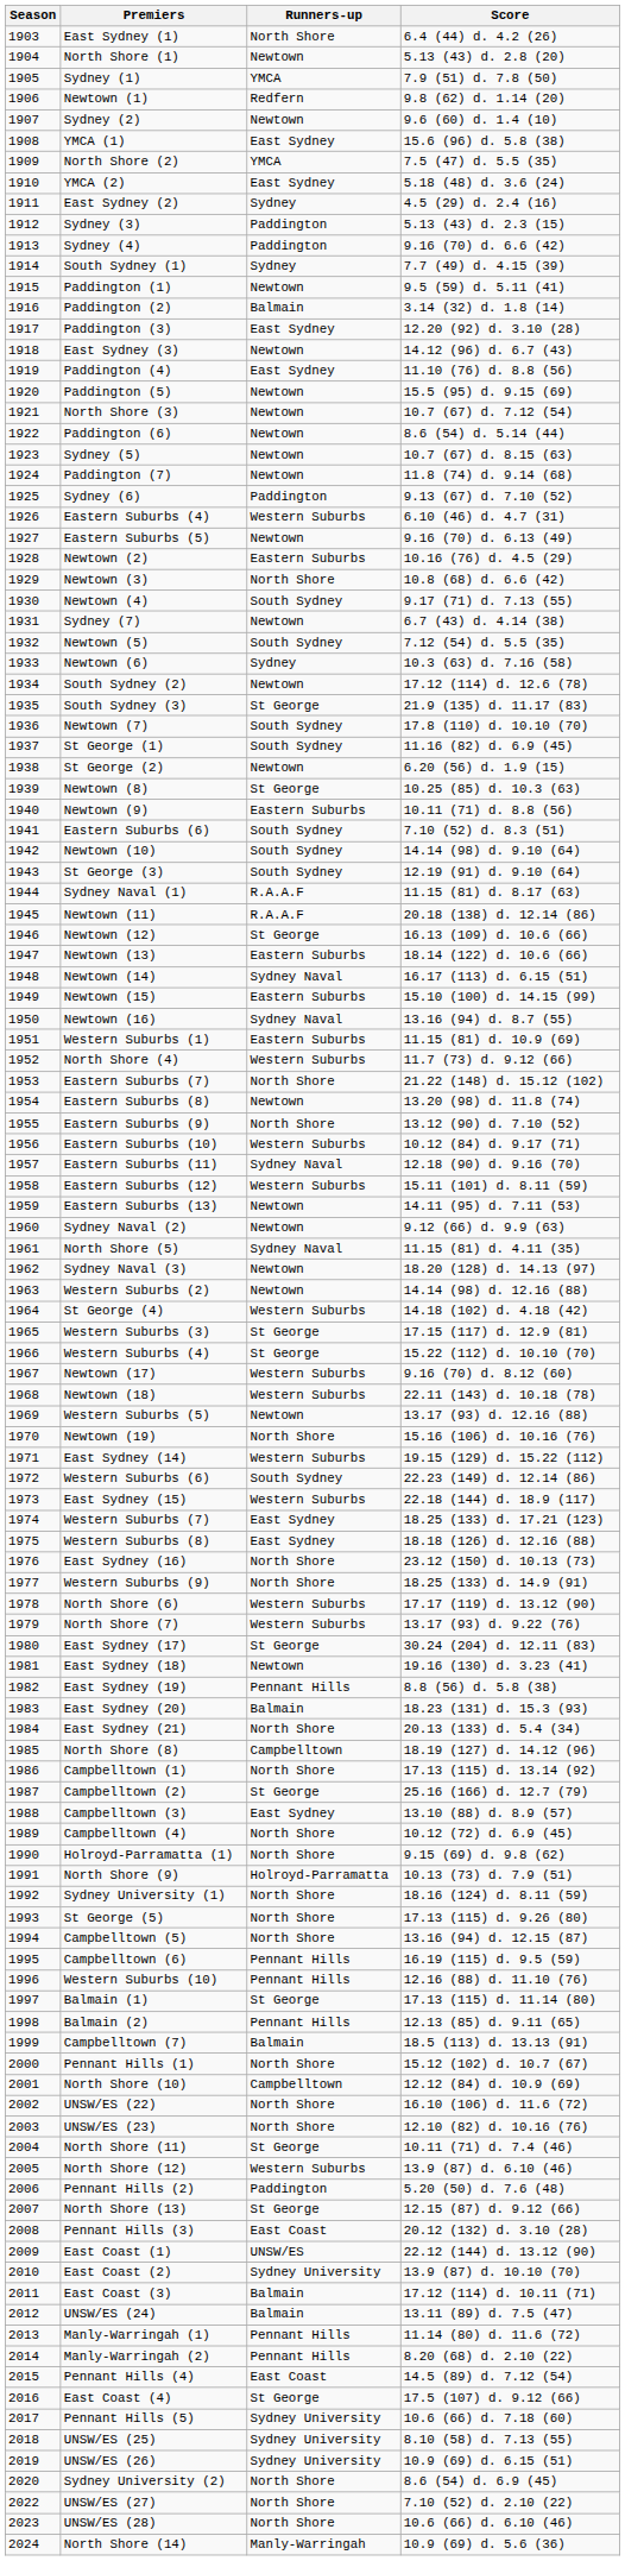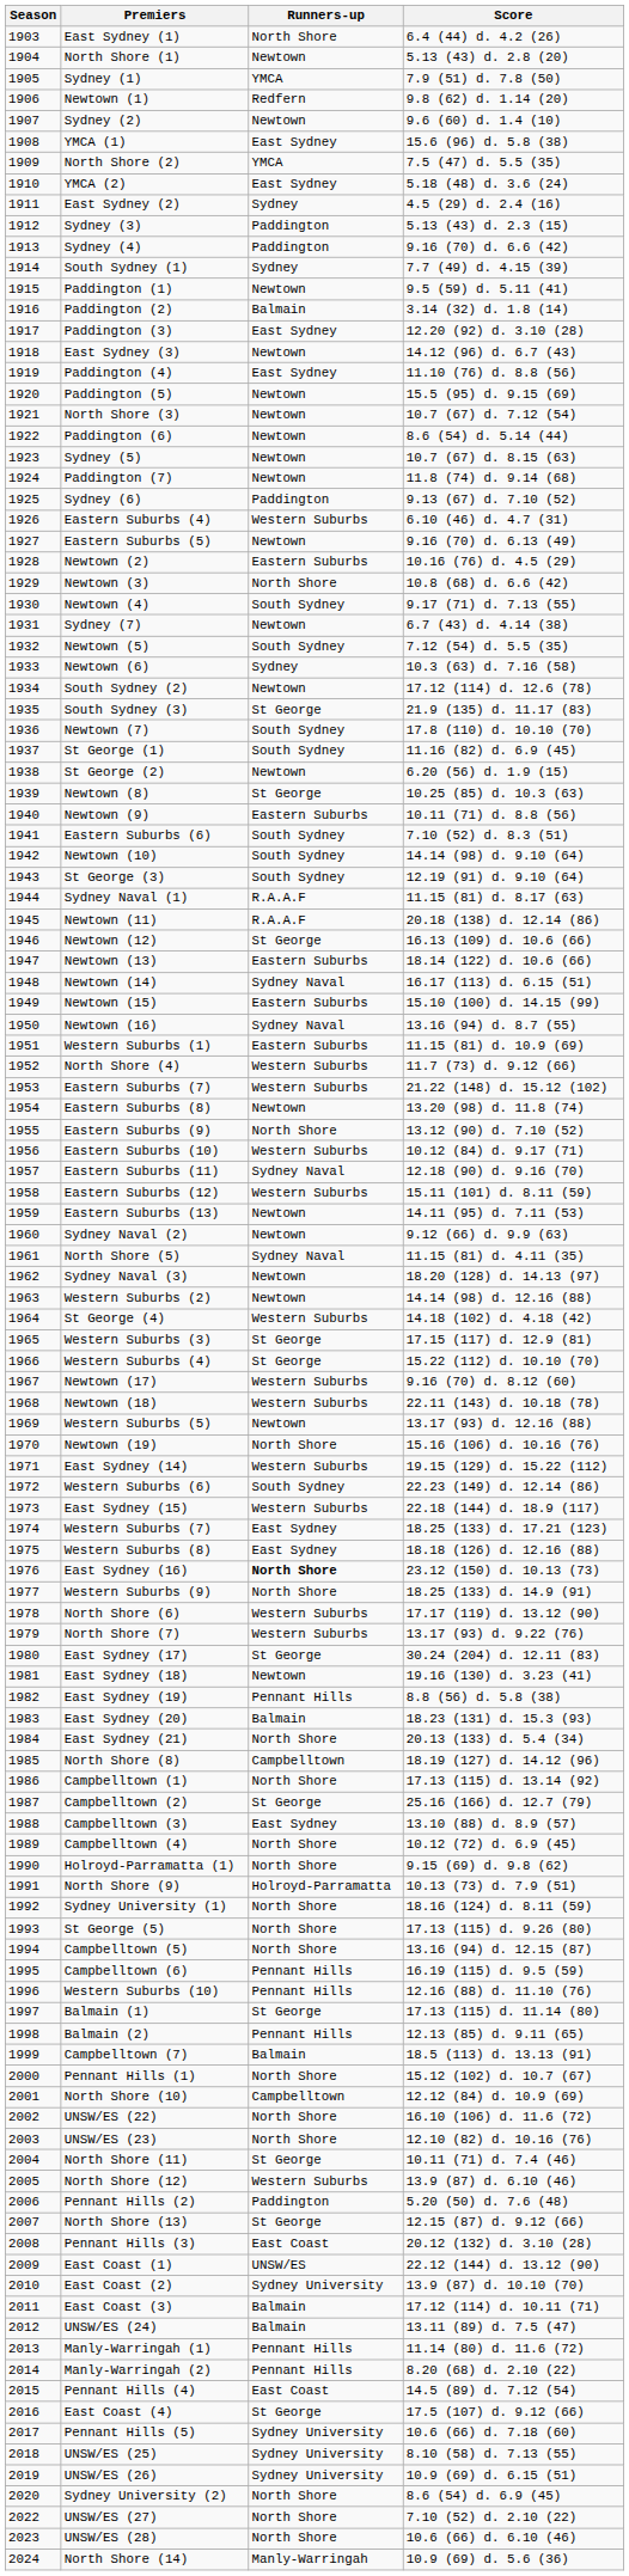 <table class="wikitable sortable" style="text-align:left; width:100%">
 <tr>
 <th>Season</th>
 <th>Premiers</th>
 <th>Runners-up</th>
 <th class="unsortable">Score</th>
 </tr>
 <tr>
 <td>1903</td>
 <td>East Sydney (1)</td>
 <td>North Shore</td>
 <td>6.4 (44) d. 4.2 (26)</td>
 </tr>
 <tr>
 <td>1904</td>
 <td>North Shore (1)</td>
 <td>Newtown</td>
 <td>5.13 (43) d. 2.8 (20)</td>
 </tr>
 <tr>
 <td>1905</td>
 <td>Sydney (1)</td>
 <td>YMCA</td>
 <td>7.9 (51) d. 7.8 (50)</td>
 </tr>
 <tr>
 <td>1906</td>
 <td>Newtown (1)</td>
 <td>Redfern</td>
 <td>9.8 (62) d. 1.14 (20)</td>
 </tr>
 <tr>
 <td>1907</td>
 <td>Sydney (2)</td>
 <td>Newtown</td>
 <td>9.6 (60) d. 1.4 (10)</td>
 </tr>
 <tr>
 <td>1908</td>
 <td>YMCA (1)</td>
 <td>East Sydney</td>
 <td>15.6 (96) d. 5.8 (38)</td>
 </tr>
 <tr>
 <td>1909</td>
 <td>North Shore (2)</td>
 <td>YMCA</td>
 <td>7.5 (47) d. 5.5 (35)</td>
 </tr>
 <tr>
 <td>1910</td>
 <td>YMCA (2)</td>
 <td>East Sydney</td>
 <td>5.18 (48) d. 3.6 (24)</td>
 </tr>
 <tr>
 <td>1911</td>
 <td>East Sydney (2)</td>
 <td>Sydney</td>
 <td>4.5 (29) d. 2.4 (16)</td>
 </tr>
 <tr>
 <td>1912</td>
 <td>Sydney (3)</td>
 <td>Paddington</td>
 <td>5.13 (43) d. 2.3 (15)</td>
 </tr>
 <tr>
 <td>1913</td>
 <td>Sydney (4)</td>
 <td>Paddington</td>
 <td>9.16 (70) d. 6.6 (42)</td>
 </tr>
 <tr>
 <td>1914</td>
 <td>South Sydney (1)</td>
 <td>Sydney</td>
 <td>7.7 (49) d. 4.15 (39)</td>
 </tr>
 <tr>
 <td>1915</td>
 <td>Paddington (1)</td>
 <td>Newtown</td>
 <td>9.5 (59) d. 5.11 (41)</td>
 </tr>
 <tr>
 <td>1916</td>
 <td>Paddington (2)</td>
 <td>Balmain</td>
 <td>3.14 (32) d. 1.8 (14)</td>
 </tr>
 <tr>
 <td>1917</td>
 <td>Paddington (3)</td>
 <td>East Sydney</td>
 <td>12.20 (92) d. 3.10 (28)</td>
 </tr>
 <tr>
 <td>1918</td>
 <td>East Sydney (3)</td>
 <td>Newtown</td>
 <td>14.12 (96) d. 6.7 (43)</td>
 </tr>
 <tr>
 <td>1919</td>
 <td>Paddington (4)</td>
 <td>East Sydney</td>
 <td>11.10 (76) d. 8.8 (56)</td>
 </tr>
 <tr>
 <td>1920</td>
 <td>Paddington (5)</td>
 <td>Newtown</td>
 <td>15.5 (95) d. 9.15 (69)</td>
 </tr>
 <tr>
 <td>1921</td>
 <td>North Shore (3)</td>
 <td>Newtown</td>
 <td>10.7 (67) d. 7.12 (54)</td>
 </tr>
 <tr>
 <td>1922</td>
 <td>Paddington (6)</td>
 <td>Newtown</td>
 <td>8.6 (54) d. 5.14 (44)</td>
 </tr>
 <tr>
 <td>1923</td>
 <td>Sydney (5)</td>
 <td>Newtown</td>
 <td>10.7 (67) d. 8.15 (63)</td>
 </tr>
 <tr>
 <td>1924</td>
 <td>Paddington (7)</td>
 <td>Newtown</td>
 <td>11.8 (74) d. 9.14 (68)</td>
 </tr>
 <tr>
 <td>1925</td>
 <td>Sydney (6)</td>
 <td>Paddington</td>
 <td>9.13 (67) d. 7.10 (52)</td>
 </tr>
 <tr>
 <td>1926</td>
 <td>Eastern Suburbs (4)</td>
 <td>Western Suburbs</td>
 <td>6.10 (46) d. 4.7 (31)</td>
 </tr>
 <tr>
 <td>1927</td>
 <td>Eastern Suburbs (5)</td>
 <td>Newtown</td>
 <td>9.16 (70) d. 6.13 (49)</td>
 </tr>
 <tr>
 <td>1928</td>
 <td>Newtown (2)</td>
 <td>Eastern Suburbs</td>
 <td>10.16 (76) d. 4.5 (29)</td>
 </tr>
 <tr>
 <td>1929</td>
 <td>Newtown (3)</td>
 <td>North Shore</td>
 <td>10.8 (68) d. 6.6 (42)</td>
 </tr>
 <tr>
 <td>1930</td>
 <td>Newtown (4)</td>
 <td>South Sydney</td>
 <td>9.17 (71) d. 7.13 (55)</td>
 </tr>
 <tr>
 <td>1931</td>
 <td>Sydney (7)</td>
 <td>Newtown</td>
 <td>6.7 (43) d. 4.14 (38)</td>
 </tr>
 <tr>
 <td>1932</td>
 <td>Newtown (5)</td>
 <td>South Sydney</td>
 <td>7.12 (54) d. 5.5 (35)</td>
 </tr>
 <tr>
 <td>1933</td>
 <td>Newtown (6)</td>
 <td>Sydney</td>
 <td>10.3 (63) d. 7.16 (58)</td>
 </tr>
 <tr>
 <td>1934</td>
 <td>South Sydney (2)</td>
 <td>Newtown</td>
 <td>17.12 (114) d. 12.6 (78)</td>
 </tr>
 <tr>
 <td>1935</td>
 <td>South Sydney (3)</td>
 <td>St George</td>
 <td>21.9 (135) d. 11.17 (83)</td>
 </tr>
 <tr>
 <td>1936</td>
 <td>Newtown (7)</td>
 <td>South Sydney</td>
 <td>17.8 (110) d. 10.10 (70)</td>
 </tr>
 <tr>
 <td>1937</td>
 <td>St George (1)</td>
 <td>South Sydney</td>
 <td>11.16 (82) d. 6.9 (45)</td>
 </tr>
 <tr>
 <td>1938</td>
 <td>St George (2)</td>
 <td>Newtown</td>
 <td>6.20 (56) d. 1.9 (15)</td>
 </tr>
 <tr>
 <td>1939</td>
 <td>Newtown (8)</td>
 <td>St George</td>
 <td>10.25 (85) d. 10.3 (63)</td>
 </tr>
 <tr>
 <td>1940</td>
 <td>Newtown (9)</td>
 <td>Eastern Suburbs</td>
 <td>10.11 (71) d. 8.8 (56)</td>
 </tr>
 <tr>
 <td>1941</td>
 <td>Eastern Suburbs (6)</td>
 <td>South Sydney</td>
 <td>7.10 (52) d. 8.3 (51)</td>
 </tr>
 <tr>
 <td>1942</td>
 <td>Newtown (10)</td>
 <td>South Sydney</td>
 <td>14.14 (98) d. 9.10 (64)</td>
 </tr>
 <tr>
 <td>1943</td>
 <td>St George (3)</td>
 <td>South Sydney</td>
 <td>12.19 (91) d. 9.10 (64)</td>
 </tr>
 <tr>
 <td>1944</td>
 <td>Sydney Naval (1)</td>
 <td>R.A.A.F</td>
 <td>11.15 (81) d. 8.17 (63)</td>
 </tr>
 <tr>
 <td>1945</td>
 <td>Newtown (11)</td>
 <td>R.A.A.F</td>
 <td>20.18 (138) d. 12.14 (86)</td>
 </tr>
 <tr>
 <td>1946</td>
 <td>Newtown (12)</td>
 <td>St George</td>
 <td>16.13 (109) d. 10.6 (66)</td>
 </tr>
 <tr>
 <td>1947</td>
 <td>Newtown (13)</td>
 <td>Eastern Suburbs</td>
 <td>18.14 (122) d. 10.6 (66)</td>
 </tr>
 <tr>
 <td>1948</td>
 <td>Newtown (14)</td>
 <td>Sydney Naval</td>
 <td>16.17 (113) d. 6.15 (51)</td>
 </tr>
 <tr>
 <td>1949</td>
 <td>Newtown (15)</td>
 <td>Eastern Suburbs</td>
 <td>15.10 (100) d. 14.15 (99)</td>
 </tr>
 <tr>
 <td>1950</td>
 <td>Newtown (16)</td>
 <td>Sydney Naval</td>
 <td>13.16 (94) d. 8.7 (55)</td>
 </tr>
 <tr>
 <td>1951</td>
 <td>Western Suburbs (1)</td>
 <td>Eastern Suburbs</td>
 <td>11.15 (81) d. 10.9 (69)</td>
 </tr>
 <tr>
 <td>1952</td>
 <td>North Shore (4)</td>
 <td>Western Suburbs</td>
 <td>11.7 (73) d. 9.12 (66)</td>
 </tr>
 <tr>
 <td>1953</td>
 <td>Eastern Suburbs (7)</td>
-<td>North Shore</td>
+<td>Western Suburbs</td>
 <td>21.22 (148) d. 15.12 (102)</td>
 </tr>
 <tr>
 <td>1954</td>
 <td>Eastern Suburbs (8)</td>
 <td>Newtown</td>
 <td>13.20 (98) d. 11.8 (74)</td>
 </tr>
 <tr>
 <td>1955</td>
 <td>Eastern Suburbs (9)</td>
 <td>North Shore</td>
 <td>13.12 (90) d. 7.10 (52)</td>
 </tr>
 <tr>
 <td>1956</td>
 <td>Eastern Suburbs (10)</td>
 <td>Western Suburbs</td>
 <td>10.12 (84) d. 9.17 (71)</td>
 </tr>
 <tr>
 <td>1957</td>
 <td>Eastern Suburbs (11)</td>
 <td>Sydney Naval</td>
 <td>12.18 (90) d. 9.16 (70)</td>
 </tr>
 <tr>
 <td>1958</td>
 <td>Eastern Suburbs (12)</td>
 <td>Western Suburbs</td>
 <td>15.11 (101) d. 8.11 (59)</td>
 </tr>
 <tr>
 <td>1959</td>
 <td>Eastern Suburbs (13)</td>
 <td>Newtown</td>
 <td>14.11 (95) d. 7.11 (53)</td>
 </tr>
 <tr>
 <td>1960</td>
 <td>Sydney Naval (2)</td>
 <td>Newtown</td>
 <td>9.12 (66) d. 9.9 (63)</td>
 </tr>
 <tr>
 <td>1961</td>
 <td>North Shore (5)</td>
 <td>Sydney Naval</td>
 <td>11.15 (81) d. 4.11 (35)</td>
 </tr>
 <tr>
 <td>1962</td>
 <td>Sydney Naval (3)</td>
 <td>Newtown</td>
 <td>18.20 (128) d. 14.13 (97)</td>
 </tr>
 <tr>
 <td>1963</td>
 <td>Western Suburbs (2)</td>
 <td>Newtown</td>
 <td>14.14 (98) d. 12.16 (88)</td>
 </tr>
 <tr>
 <td>1964</td>
 <td>St George (4)</td>
 <td>Western Suburbs</td>
 <td>14.18 (102) d. 4.18 (42)</td>
 </tr>
 <tr>
 <td>1965</td>
 <td>Western Suburbs (3)</td>
 <td>St George</td>
 <td>17.15 (117) d. 12.9 (81)</td>
 </tr>
 <tr>
 <td>1966</td>
 <td>Western Suburbs (4)</td>
 <td>St George</td>
 <td>15.22 (112) d. 10.10 (70)</td>
 </tr>
 <tr>
 <td>1967</td>
 <td>Newtown (17)</td>
 <td>Western Suburbs</td>
 <td>9.16 (70) d. 8.12 (60)</td>
 </tr>
 <tr>
 <td>1968</td>
 <td>Newtown (18)</td>
 <td>Western Suburbs</td>
 <td>22.11 (143) d. 10.18 (78)</td>
 </tr>
 <tr>
 <td>1969</td>
 <td>Western Suburbs (5)</td>
 <td>Newtown</td>
 <td>13.17 (93) d. 12.16 (88)</td>
 </tr>
 <tr>
 <td>1970</td>
 <td>Newtown (19)</td>
 <td>North Shore</td>
 <td>15.16 (106) d. 10.16 (76)</td>
 </tr>
 <tr>
 <td>1971</td>
 <td>East Sydney (14)</td>
 <td>Western Suburbs</td>
 <td>19.15 (129) d. 15.22 (112)</td>
 </tr>
 <tr>
 <td>1972</td>
 <td>Western Suburbs (6)</td>
 <td>South Sydney</td>
 <td>22.23 (149) d. 12.14 (86)</td>
 </tr>
 <tr>
 <td>1973</td>
 <td>East Sydney (15)</td>
 <td>Western Suburbs</td>
 <td>22.18 (144) d. 18.9 (117)</td>
 </tr>
 <tr>
 <td>1974</td>
 <td>Western Suburbs (7)</td>
 <td>East Sydney</td>
 <td>18.25 (133) d. 17.21 (123)</td>
 </tr>
 <tr>
 <td>1975</td>
 <td>Western Suburbs (8)</td>
 <td>East Sydney</td>
 <td>18.18 (126) d. 12.16 (88)</td>
 </tr>
 <tr>
 <td>1976</td>
 <td>East Sydney (16)</td>
-<td>North Shore</td>
+<td><strong>North Shore</strong></td>
 <td>23.12 (150) d. 10.13 (73)</td>
 </tr>
 <tr>
 <td>1977</td>
 <td>Western Suburbs (9)</td>
 <td>North Shore</td>
 <td>18.25 (133) d. 14.9 (91)</td>
 </tr>
 <tr>
 <td>1978</td>
 <td>North Shore (6)</td>
 <td>Western Suburbs</td>
 <td>17.17 (119) d. 13.12 (90)</td>
 </tr>
 <tr>
 <td>1979</td>
 <td>North Shore (7)</td>
 <td>Western Suburbs</td>
 <td>13.17 (93) d. 9.22 (76)</td>
 </tr>
 <tr>
 <td>1980</td>
 <td>East Sydney (17)</td>
 <td>St George</td>
 <td>30.24 (204) d. 12.11 (83)</td>
 </tr>
 <tr>
 <td>1981</td>
 <td>East Sydney (18)</td>
 <td>Newtown</td>
 <td>19.16 (130) d. 3.23 (41)</td>
 </tr>
 <tr>
 <td>1982</td>
 <td>East Sydney (19)</td>
 <td>Pennant Hills</td>
 <td>8.8 (56) d. 5.8 (38)</td>
 </tr>
 <tr>
 <td>1983</td>
 <td>East Sydney (20)</td>
 <td>Balmain</td>
 <td>18.23 (131) d. 15.3 (93)</td>
 </tr>
 <tr>
 <td>1984</td>
 <td>East Sydney (21)</td>
 <td>North Shore</td>
 <td>20.13 (133) d. 5.4 (34)</td>
 </tr>
 <tr>
 <td>1985</td>
 <td>North Shore (8)</td>
 <td>Campbelltown</td>
 <td>18.19 (127) d. 14.12 (96)</td>
 </tr>
 <tr>
 <td>1986</td>
 <td>Campbelltown (1)</td>
 <td>North Shore</td>
 <td>17.13 (115) d. 13.14 (92)</td>
 </tr>
 <tr>
 <td>1987</td>
 <td>Campbelltown (2)</td>
 <td>St George</td>
 <td>25.16 (166) d. 12.7 (79)</td>
 </tr>
 <tr>
 <td>1988</td>
 <td>Campbelltown (3)</td>
 <td>East Sydney</td>
 <td>13.10 (88) d. 8.9 (57)</td>
 </tr>
 <tr>
 <td>1989</td>
 <td>Campbelltown (4)</td>
 <td>North Shore</td>
 <td>10.12 (72) d. 6.9 (45)</td>
 </tr>
 <tr>
 <td>1990</td>
 <td>Holroyd-Parramatta (1)</td>
 <td>North Shore</td>
 <td>9.15 (69) d. 9.8 (62)</td>
 </tr>
 <tr>
 <td>1991</td>
 <td>North Shore (9)</td>
 <td>Holroyd-Parramatta</td>
 <td>10.13 (73) d. 7.9 (51)</td>
 </tr>
 <tr>
 <td>1992</td>
 <td>Sydney University (1)</td>
 <td>North Shore</td>
 <td>18.16 (124) d. 8.11 (59)</td>
 </tr>
 <tr>
 <td>1993</td>
 <td>St George (5)</td>
 <td>North Shore</td>
 <td>17.13 (115) d. 9.26 (80)</td>
 </tr>
 <tr>
 <td>1994</td>
 <td>Campbelltown (5)</td>
 <td>North Shore</td>
 <td>13.16 (94) d. 12.15 (87)</td>
 </tr>
 <tr>
 <td>1995</td>
 <td>Campbelltown (6)</td>
 <td>Pennant Hills</td>
 <td>16.19 (115) d. 9.5 (59)</td>
 </tr>
 <tr>
 <td>1996</td>
 <td>Western Suburbs (10)</td>
 <td>Pennant Hills</td>
 <td>12.16 (88) d. 11.10 (76)</td>
 </tr>
 <tr>
 <td>1997</td>
 <td>Balmain (1)</td>
 <td>St George</td>
 <td>17.13 (115) d. 11.14 (80)</td>
 </tr>
 <tr>
 <td>1998</td>
 <td>Balmain (2)</td>
 <td>Pennant Hills</td>
 <td>12.13 (85) d. 9.11 (65)</td>
 </tr>
 <tr>
 <td>1999</td>
 <td>Campbelltown (7)</td>
 <td>Balmain</td>
 <td>18.5 (113) d. 13.13 (91)</td>
 </tr>
 <tr>
 <td>2000</td>
 <td>Pennant Hills (1)</td>
 <td>North Shore</td>
 <td>15.12 (102) d. 10.7 (67)</td>
 </tr>
 <tr>
 <td>2001</td>
 <td>North Shore (10)</td>
 <td>Campbelltown</td>
 <td>12.12 (84) d. 10.9 (69)</td>
 </tr>
 <tr>
 <td>2002</td>
 <td>UNSW/ES (22)</td>
 <td>North Shore</td>
 <td>16.10 (106) d. 11.6 (72)</td>
 </tr>
 <tr>
 <td>2003</td>
 <td>UNSW/ES (23)</td>
 <td>North Shore</td>
 <td>12.10 (82) d. 10.16 (76)</td>
 </tr>
 <tr>
 <td>2004</td>
 <td>North Shore (11)</td>
 <td>St George</td>
 <td>10.11 (71) d. 7.4 (46)</td>
 </tr>
 <tr>
 <td>2005</td>
 <td>North Shore (12)</td>
 <td>Western Suburbs</td>
 <td>13.9 (87) d. 6.10 (46)</td>
 </tr>
 <tr>
 <td>2006</td>
 <td>Pennant Hills (2)</td>
 <td>Paddington</td>
 <td>5.20 (50) d. 7.6 (48)</td>
 </tr>
 <tr>
 <td>2007</td>
 <td>North Shore (13)</td>
 <td>St George</td>
 <td>12.15 (87) d. 9.12 (66)</td>
 </tr>
 <tr>
 <td>2008</td>
 <td>Pennant Hills (3)</td>
 <td>East Coast</td>
 <td>20.12 (132) d. 3.10 (28)</td>
 </tr>
 <tr>
 <td>2009</td>
 <td>East Coast (1)</td>
 <td>UNSW/ES</td>
 <td>22.12 (144) d. 13.12 (90)</td>
 </tr>
 <tr>
 <td>2010</td>
 <td>East Coast (2)</td>
 <td>Sydney University</td>
 <td>13.9 (87) d. 10.10 (70)</td>
 </tr>
 <tr>
 <td>2011</td>
 <td>East Coast (3)</td>
 <td>Balmain</td>
 <td>17.12 (114) d. 10.11 (71)</td>
 </tr>
 <tr>
 <td>2012</td>
 <td>UNSW/ES (24)</td>
 <td>Balmain</td>
 <td>13.11 (89) d. 7.5 (47)</td>
 </tr>
 <tr>
 <td>2013</td>
 <td>Manly-Warringah (1)</td>
 <td>Pennant Hills</td>
 <td>11.14 (80) d. 11.6 (72)</td>
 </tr>
 <tr>
 <td>2014</td>
 <td>Manly-Warringah (2)</td>
 <td>Pennant Hills</td>
 <td>8.20 (68) d. 2.10 (22)</td>
 </tr>
 <tr>
 <td>2015</td>
 <td>Pennant Hills (4)</td>
 <td>East Coast</td>
 <td>14.5 (89) d. 7.12 (54)</td>
 </tr>
 <tr>
 <td>2016</td>
 <td>East Coast (4)</td>
 <td>St George</td>
 <td>17.5 (107) d. 9.12 (66)</td>
 </tr>
 <tr>
 <td>2017</td>
 <td>Pennant Hills (5)</td>
 <td>Sydney University</td>
 <td>10.6 (66) d. 7.18 (60)</td>
 </tr>
 <tr>
 <td>2018</td>
 <td>UNSW/ES (25)</td>
 <td>Sydney University</td>
 <td>8.10 (58) d. 7.13 (55)</td>
 </tr>
 <tr>
 <td>2019</td>
 <td>UNSW/ES (26)</td>
 <td>Sydney University</td>
 <td>10.9 (69) d. 6.15 (51)</td>
 </tr>
 <tr>
 <td>2020</td>
 <td>Sydney University (2)</td>
 <td>North Shore</td>
 <td>8.6 (54) d. 6.9 (45)</td>
 </tr>
 <tr>
 <td>2022</td>
 <td>UNSW/ES (27)</td>
 <td>North Shore</td>
 <td>7.10 (52) d. 2.10 (22)</td>
 </tr>
 <tr>
 <td>2023</td>
 <td>UNSW/ES (28)</td>
 <td>North Shore</td>
 <td>10.6 (66) d. 6.10 (46)</td>
 </tr>
 <tr>
 <td>2024</td>
 <td>North Shore (14)</td>
 <td>Manly-Warringah</td>
 <td>10.9 (69) d. 5.6 (36)</td>
 </tr>
 </table>
